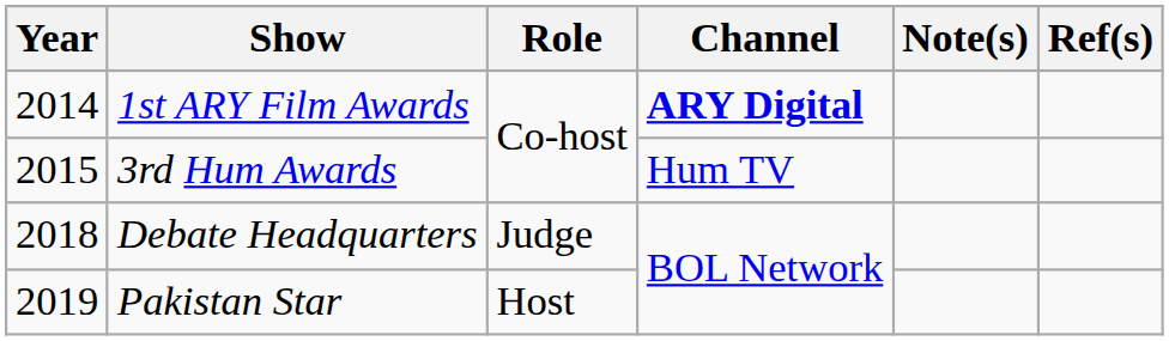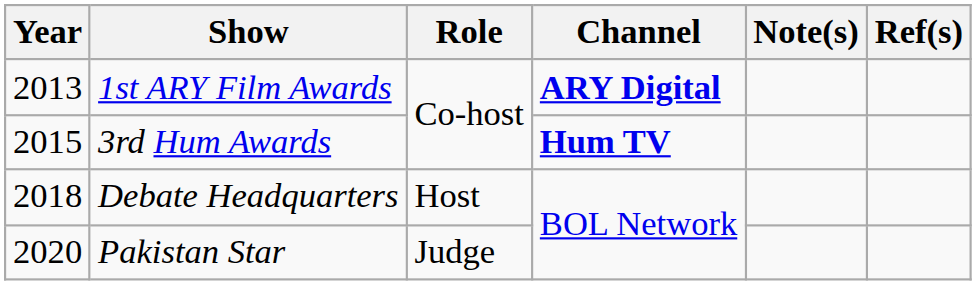 <table class="wikitable">
 <tr>
 <th>Year</th>
 <th>Show</th>
 <th>Role</th>
 <th>Channel</th>
 <th>Note(s)</th>
 <th>Ref(s)</th>
 </tr>
 <tr>
-<td>2014</td>
+<td>2013</td>
 <td><em><a href='#'>1st ARY Film Awards</a></em></td>
 <td rowspan="2">Co-host</td>
 <td><strong><a href='#'>ARY Digital</a></strong></td>
 <td></td>
 <td></td>
 </tr>
 <tr>
 <td>2015</td>
 <td><em>3rd <a href='#'>Hum Awards</a></em></td>
-<td><a href='#'>Hum TV</a></td>
+<td><strong><a href='#'>Hum TV</a></strong></td>
 <td></td>
 <td></td>
 </tr>
 <tr>
 <td>2018</td>
 <td><em>Debate Headquarters</em></td>
-<td>Judge</td>
+<td>Host</td>
 <td rowspan="2"><a href='#'>BOL Network</a></td>
 <td></td>
 <td></td>
 </tr>
 <tr>
-<td>2019</td>
+<td>2020</td>
 <td><em>Pakistan Star</em></td>
-<td>Host</td>
+<td>Judge</td>
 <td></td>
 <td></td>
 </tr>
 </table>
